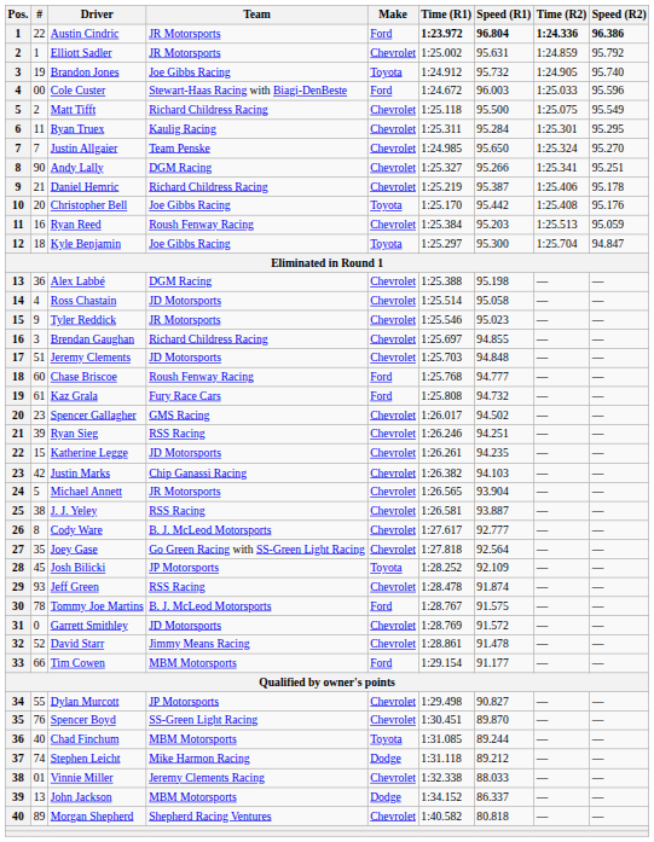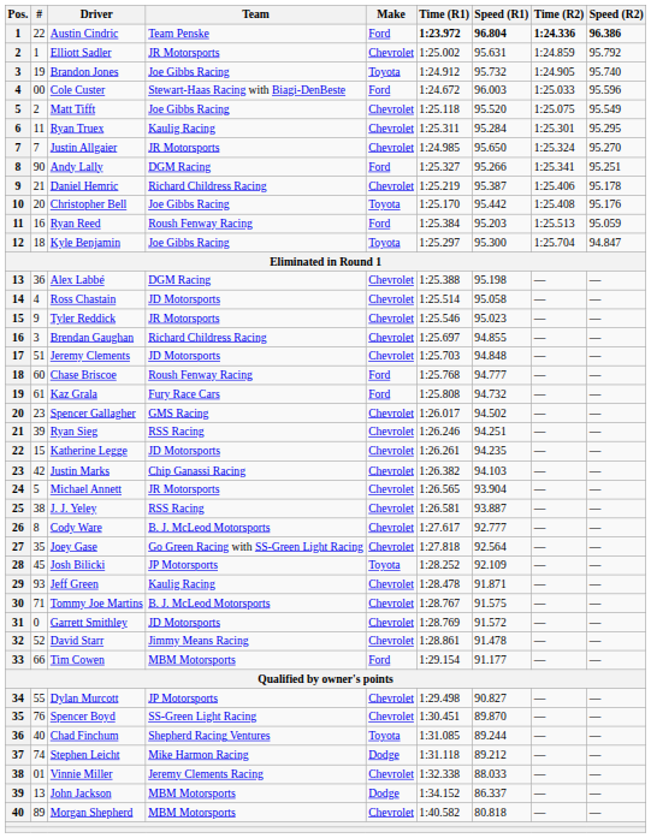 <table class="wikitable" style="font-size:95%">
 <tr>
 <th>Pos.</th>
 <th>#</th>
 <th>Driver</th>
 <th>Team</th>
 <th>Make</th>
 <th>Time (R1)</th>
 <th>Speed (R1)</th>
 <th>Time (R2)</th>
 <th>Speed (R2)</th>
 </tr>
 <tr>
 <th>1</th>
 <td>22</td>
 <td><a href='#'>Austin Cindric</a></td>
-<td><a href='#'>JR Motorsports</a></td>
+<td><a href='#'>Team Penske</a></td>
 <td><a href='#'>Ford</a></td>
 <td><strong>1:23.972</strong></td>
 <td><strong>96.804</strong></td>
 <td><strong>1:24.336</strong></td>
 <td><strong>96.386</strong></td>
 </tr>
 <tr>
 <th>2</th>
 <td>1</td>
 <td><a href='#'>Elliott Sadler</a></td>
 <td><a href='#'>JR Motorsports</a></td>
 <td><a href='#'>Chevrolet</a></td>
 <td>1:25.002</td>
 <td>95.631</td>
 <td>1:24.859</td>
 <td>95.792</td>
 </tr>
 <tr>
 <th>3</th>
 <td>19</td>
 <td><a href='#'>Brandon Jones</a></td>
 <td><a href='#'>Joe Gibbs Racing</a></td>
 <td><a href='#'>Toyota</a></td>
 <td>1:24.912</td>
 <td>95.732</td>
 <td>1:24.905</td>
 <td>95.740</td>
 </tr>
 <tr>
 <th>4</th>
 <td>00</td>
 <td><a href='#'>Cole Custer</a></td>
 <td><a href='#'>Stewart-Haas Racing</a> with <a href='#'>Biagi-DenBeste</a></td>
 <td><a href='#'>Ford</a></td>
 <td>1:24.672</td>
 <td>96.003</td>
 <td>1:25.033</td>
 <td>95.596</td>
 </tr>
 <tr>
 <th>5</th>
 <td>2</td>
 <td><a href='#'>Matt Tifft</a></td>
-<td><a href='#'>Richard Childress Racing</a></td>
+<td><a href='#'>Joe Gibbs Racing</a></td>
 <td><a href='#'>Chevrolet</a></td>
 <td>1:25.118</td>
-<td>95.500</td>
+<td>95.520</td>
 <td>1:25.075</td>
 <td>95.549</td>
 </tr>
 <tr>
 <th>6</th>
 <td>11</td>
 <td><a href='#'>Ryan Truex</a></td>
 <td><a href='#'>Kaulig Racing</a></td>
 <td><a href='#'>Chevrolet</a></td>
 <td>1:25.311</td>
 <td>95.284</td>
 <td>1:25.301</td>
 <td>95.295</td>
 </tr>
 <tr>
 <th>7</th>
 <td>7</td>
 <td><a href='#'>Justin Allgaier</a></td>
-<td><a href='#'>Team Penske</a></td>
+<td><a href='#'>JR Motorsports</a></td>
 <td><a href='#'>Chevrolet</a></td>
 <td>1:24.985</td>
 <td>95.650</td>
 <td>1:25.324</td>
 <td>95.270</td>
 </tr>
 <tr>
 <th>8</th>
 <td>90</td>
 <td><a href='#'>Andy Lally</a></td>
 <td><a href='#'>DGM Racing</a></td>
-<td><a href='#'>Chevrolet</a></td>
+<td><a href='#'>Ford</a></td>
 <td>1:25.327</td>
 <td>95.266</td>
 <td>1:25.341</td>
 <td>95.251</td>
 </tr>
 <tr>
 <th>9</th>
 <td>21</td>
 <td><a href='#'>Daniel Hemric</a></td>
 <td><a href='#'>Richard Childress Racing</a></td>
 <td><a href='#'>Chevrolet</a></td>
 <td>1:25.219</td>
 <td>95.387</td>
 <td>1:25.406</td>
 <td>95.178</td>
 </tr>
 <tr>
 <th>10</th>
 <td>20</td>
 <td><a href='#'>Christopher Bell</a></td>
 <td><a href='#'>Joe Gibbs Racing</a></td>
 <td><a href='#'>Toyota</a></td>
 <td>1:25.170</td>
 <td>95.442</td>
 <td>1:25.408</td>
 <td>95.176</td>
 </tr>
 <tr>
 <th>11</th>
 <td>16</td>
 <td><a href='#'>Ryan Reed</a></td>
 <td><a href='#'>Roush Fenway Racing</a></td>
-<td><a href='#'>Chevrolet</a></td>
+<td><a href='#'>Ford</a></td>
 <td>1:25.384</td>
 <td>95.203</td>
 <td>1:25.513</td>
 <td>95.059</td>
 </tr>
 <tr>
 <th>12</th>
 <td>18</td>
 <td><a href='#'>Kyle Benjamin</a></td>
 <td><a href='#'>Joe Gibbs Racing</a></td>
 <td><a href='#'>Toyota</a></td>
 <td>1:25.297</td>
 <td>95.300</td>
 <td>1:25.704</td>
 <td>94.847</td>
 </tr>
 <tr>
 <th colspan="9">Eliminated in Round 1</th>
 </tr>
 <tr>
 <th>13</th>
 <td>36</td>
 <td><a href='#'>Alex Labbé</a></td>
 <td><a href='#'>DGM Racing</a></td>
 <td><a href='#'>Chevrolet</a></td>
 <td>1:25.388</td>
 <td>95.198</td>
 <td>—</td>
 <td>—</td>
 </tr>
 <tr>
 <th>14</th>
 <td>4</td>
 <td><a href='#'>Ross Chastain</a></td>
 <td><a href='#'>JD Motorsports</a></td>
 <td><a href='#'>Chevrolet</a></td>
 <td>1:25.514</td>
 <td>95.058</td>
 <td>—</td>
 <td>—</td>
 </tr>
 <tr>
 <th>15</th>
 <td>9</td>
 <td><a href='#'>Tyler Reddick</a></td>
 <td><a href='#'>JR Motorsports</a></td>
 <td><a href='#'>Chevrolet</a></td>
 <td>1:25.546</td>
 <td>95.023</td>
 <td>—</td>
 <td>—</td>
 </tr>
 <tr>
 <th>16</th>
 <td>3</td>
 <td><a href='#'>Brendan Gaughan</a></td>
 <td><a href='#'>Richard Childress Racing</a></td>
 <td><a href='#'>Chevrolet</a></td>
 <td>1:25.697</td>
 <td>94.855</td>
 <td>—</td>
 <td>—</td>
 </tr>
 <tr>
 <th>17</th>
 <td>51</td>
 <td><a href='#'>Jeremy Clements</a></td>
 <td><a href='#'>JD Motorsports</a></td>
 <td><a href='#'>Chevrolet</a></td>
 <td>1:25.703</td>
 <td>94.848</td>
 <td>—</td>
 <td>—</td>
 </tr>
 <tr>
 <th>18</th>
 <td>60</td>
 <td><a href='#'>Chase Briscoe</a></td>
 <td><a href='#'>Roush Fenway Racing</a></td>
 <td><a href='#'>Ford</a></td>
 <td>1:25.768</td>
 <td>94.777</td>
 <td>—</td>
 <td>—</td>
 </tr>
 <tr>
 <th>19</th>
 <td>61</td>
 <td><a href='#'>Kaz Grala</a></td>
 <td><a href='#'>Fury Race Cars</a></td>
 <td><a href='#'>Ford</a></td>
 <td>1:25.808</td>
 <td>94.732</td>
 <td>—</td>
 <td>—</td>
 </tr>
 <tr>
 <th>20</th>
 <td>23</td>
 <td><a href='#'>Spencer Gallagher</a></td>
 <td><a href='#'>GMS Racing</a></td>
 <td><a href='#'>Chevrolet</a></td>
 <td>1:26.017</td>
 <td>94.502</td>
 <td>—</td>
 <td>—</td>
 </tr>
 <tr>
 <th>21</th>
 <td>39</td>
 <td><a href='#'>Ryan Sieg</a></td>
 <td><a href='#'>RSS Racing</a></td>
 <td><a href='#'>Chevrolet</a></td>
 <td>1:26.246</td>
 <td>94.251</td>
 <td>—</td>
 <td>—</td>
 </tr>
 <tr>
 <th>22</th>
 <td>15</td>
 <td><a href='#'>Katherine Legge</a></td>
 <td><a href='#'>JD Motorsports</a></td>
 <td><a href='#'>Chevrolet</a></td>
 <td>1:26.261</td>
 <td>94.235</td>
 <td>—</td>
 <td>—</td>
 </tr>
 <tr>
 <th>23</th>
 <td>42</td>
 <td><a href='#'>Justin Marks</a></td>
 <td><a href='#'>Chip Ganassi Racing</a></td>
 <td><a href='#'>Chevrolet</a></td>
 <td>1:26.382</td>
 <td>94.103</td>
 <td>—</td>
 <td>—</td>
 </tr>
 <tr>
 <th>24</th>
 <td>5</td>
 <td><a href='#'>Michael Annett</a></td>
 <td><a href='#'>JR Motorsports</a></td>
 <td><a href='#'>Chevrolet</a></td>
 <td>1:26.565</td>
 <td>93.904</td>
 <td>—</td>
 <td>—</td>
 </tr>
 <tr>
 <th>25</th>
 <td>38</td>
 <td><a href='#'>J. J. Yeley</a></td>
 <td><a href='#'>RSS Racing</a></td>
 <td><a href='#'>Chevrolet</a></td>
 <td>1:26.581</td>
 <td>93.887</td>
 <td>—</td>
 <td>—</td>
 </tr>
 <tr>
 <th>26</th>
 <td>8</td>
 <td><a href='#'>Cody Ware</a></td>
 <td><a href='#'>B. J. McLeod Motorsports</a></td>
 <td><a href='#'>Chevrolet</a></td>
 <td>1:27.617</td>
 <td>92.777</td>
 <td>—</td>
 <td>—</td>
 </tr>
 <tr>
 <th>27</th>
 <td>35</td>
 <td><a href='#'>Joey Gase</a></td>
 <td><a href='#'>Go Green Racing</a> with <a href='#'>SS-Green Light Racing</a></td>
 <td><a href='#'>Chevrolet</a></td>
 <td>1:27.818</td>
 <td>92.564</td>
 <td>—</td>
 <td>—</td>
 </tr>
 <tr>
 <th>28</th>
 <td>45</td>
 <td><a href='#'>Josh Bilicki</a></td>
 <td><a href='#'>JP Motorsports</a></td>
 <td><a href='#'>Toyota</a></td>
 <td>1:28.252</td>
 <td>92.109</td>
 <td>—</td>
 <td>—</td>
 </tr>
 <tr>
 <th>29</th>
 <td>93</td>
 <td><a href='#'>Jeff Green</a></td>
-<td><a href='#'>RSS Racing</a></td>
+<td><a href='#'>Kaulig Racing</a></td>
 <td><a href='#'>Chevrolet</a></td>
 <td>1:28.478</td>
-<td>91.874</td>
+<td>91.871</td>
 <td>—</td>
 <td>—</td>
 </tr>
 <tr>
 <th>30</th>
-<td>78</td>
+<td>71</td>
 <td><a href='#'>Tommy Joe Martins</a></td>
 <td><a href='#'>B. J. McLeod Motorsports</a></td>
-<td><a href='#'>Ford</a></td>
+<td><a href='#'>Chevrolet</a></td>
 <td>1:28.767</td>
 <td>91.575</td>
 <td>—</td>
 <td>—</td>
 </tr>
 <tr>
 <th>31</th>
 <td>0</td>
 <td><a href='#'>Garrett Smithley</a></td>
 <td><a href='#'>JD Motorsports</a></td>
 <td><a href='#'>Chevrolet</a></td>
 <td>1:28.769</td>
 <td>91.572</td>
 <td>—</td>
 <td>—</td>
 </tr>
 <tr>
 <th>32</th>
 <td>52</td>
 <td><a href='#'>David Starr</a></td>
 <td><a href='#'>Jimmy Means Racing</a></td>
 <td><a href='#'>Chevrolet</a></td>
 <td>1:28.861</td>
 <td>91.478</td>
 <td>—</td>
 <td>—</td>
 </tr>
 <tr>
 <th>33</th>
 <td>66</td>
 <td><a href='#'>Tim Cowen</a></td>
 <td><a href='#'>MBM Motorsports</a></td>
 <td><a href='#'>Ford</a></td>
 <td>1:29.154</td>
 <td>91.177</td>
 <td>—</td>
 <td>—</td>
 </tr>
 <tr>
 <th colspan="9">Qualified by owner's points</th>
 </tr>
 <tr>
 <th>34</th>
 <td>55</td>
 <td><a href='#'>Dylan Murcott</a></td>
 <td><a href='#'>JP Motorsports</a></td>
 <td><a href='#'>Chevrolet</a></td>
 <td>1:29.498</td>
 <td>90.827</td>
 <td>—</td>
 <td>—</td>
 </tr>
 <tr>
 <th>35</th>
 <td>76</td>
 <td><a href='#'>Spencer Boyd</a></td>
 <td><a href='#'>SS-Green Light Racing</a></td>
 <td><a href='#'>Chevrolet</a></td>
 <td>1:30.451</td>
 <td>89.870</td>
 <td>—</td>
 <td>—</td>
 </tr>
 <tr>
 <th>36</th>
 <td>40</td>
 <td><a href='#'>Chad Finchum</a></td>
-<td><a href='#'>MBM Motorsports</a></td>
+<td><a href='#'>Shepherd Racing Ventures</a></td>
 <td><a href='#'>Toyota</a></td>
 <td>1:31.085</td>
 <td>89.244</td>
 <td>—</td>
 <td>—</td>
 </tr>
 <tr>
 <th>37</th>
 <td>74</td>
 <td><a href='#'>Stephen Leicht</a></td>
 <td><a href='#'>Mike Harmon Racing</a></td>
 <td><a href='#'>Dodge</a></td>
 <td>1:31.118</td>
 <td>89.212</td>
 <td>—</td>
 <td>—</td>
 </tr>
 <tr>
 <th>38</th>
 <td>01</td>
 <td><a href='#'>Vinnie Miller</a></td>
 <td><a href='#'>Jeremy Clements Racing</a></td>
 <td><a href='#'>Chevrolet</a></td>
 <td>1:32.338</td>
 <td>88.033</td>
 <td>—</td>
 <td>—</td>
 </tr>
 <tr>
 <th>39</th>
 <td>13</td>
 <td><a href='#'>John Jackson</a></td>
 <td><a href='#'>MBM Motorsports</a></td>
 <td><a href='#'>Dodge</a></td>
 <td>1:34.152</td>
 <td>86.337</td>
 <td>—</td>
 <td>—</td>
 </tr>
 <tr>
 <th>40</th>
 <td>89</td>
 <td><a href='#'>Morgan Shepherd</a></td>
-<td><a href='#'>Shepherd Racing Ventures</a></td>
+<td><a href='#'>MBM Motorsports</a></td>
 <td><a href='#'>Chevrolet</a></td>
 <td>1:40.582</td>
 <td>80.818</td>
 <td>—</td>
 <td>—</td>
 </tr>
 <tr>
 <th colspan="9"></th>
 </tr>
 <tr>
 <th colspan="9"></th>
 </tr>
 </table>
